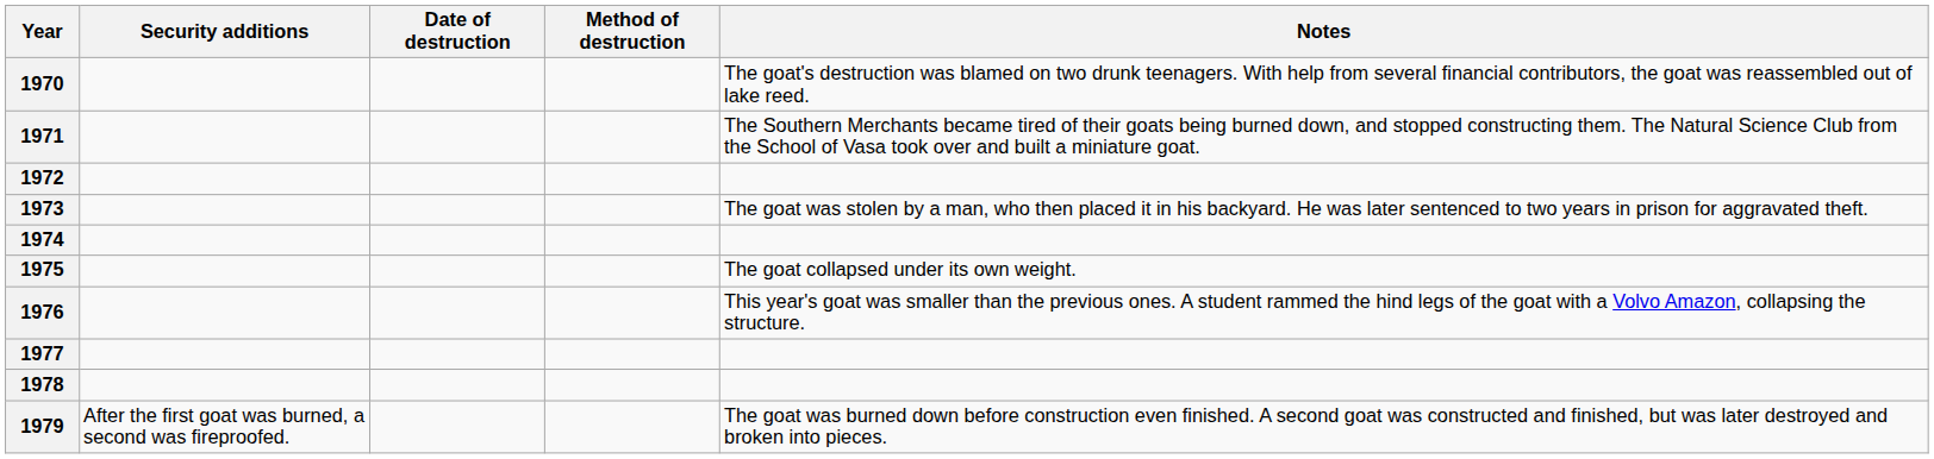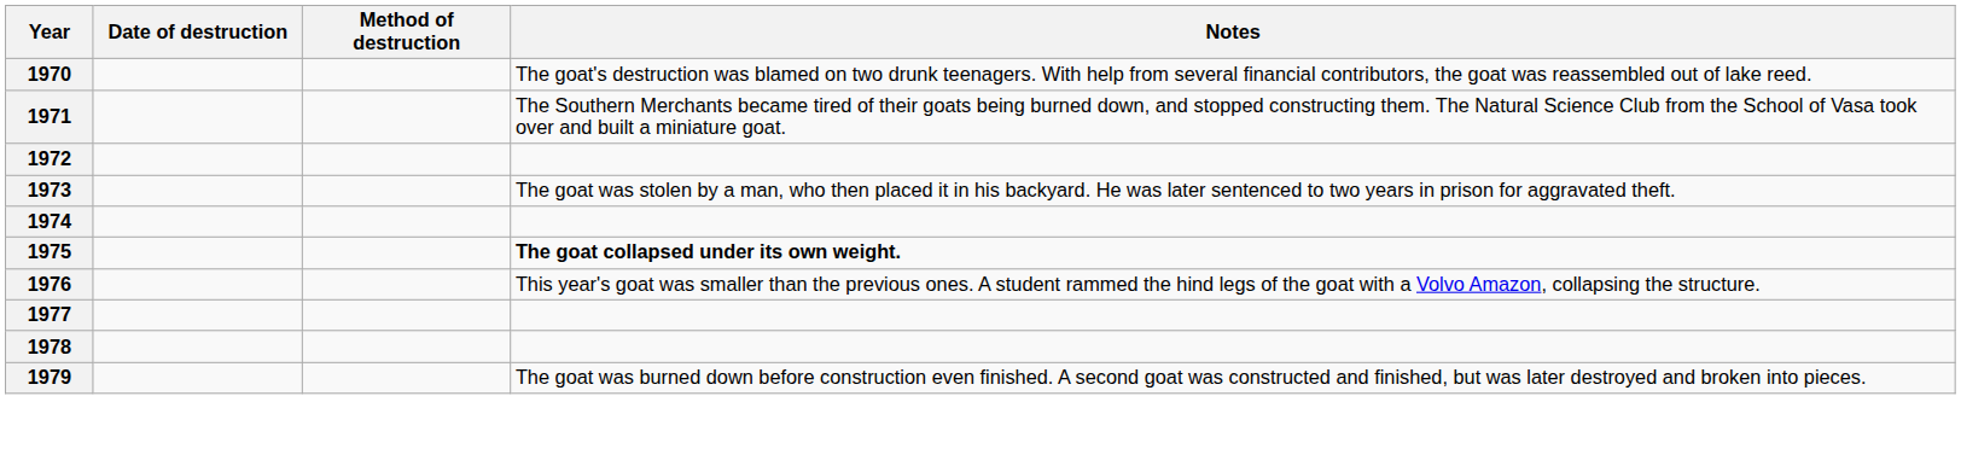 <table class="sortable wikitable" style="width: 100%;">
 <tr>
 <th scope="col" width="40">Year</th>
-<th scope="col" width="180">Security additions</th>
 <th scope="col" width="105">Date of destruction</th>
 <th scope="col" width="105">Method of destruction</th>
 <th scope="col" width="770">Notes</th>
 </tr>
 <tr>
 <th scope="row">1970</th>
 <td></td>
 <td></td>
-<td></td>
 <td>The goat's destruction was blamed on two drunk teenagers. With help from several financial contributors, the goat was reassembled out of lake reed.</td>
 </tr>
 <tr>
 <th scope="row">1971</th>
-<td></td>
 <td></td>
 <td></td>
 <td>The Southern Merchants became tired of their goats being burned down, and stopped constructing them. The Natural Science Club from the School of Vasa took over and built a miniature goat.</td>
 </tr>
 <tr>
 <th scope="row">1972</th>
 <td></td>
 <td></td>
 <td></td>
-<td></td>
 </tr>
 <tr>
 <th scope="row">1973</th>
-<td></td>
 <td></td>
 <td></td>
 <td>The goat was stolen by a man, who then placed it in his backyard. He was later sentenced to two years in prison for aggravated theft.</td>
 </tr>
 <tr>
 <th scope="row">1974</th>
 <td></td>
 <td></td>
 <td></td>
-<td></td>
 </tr>
 <tr>
 <th scope="row">1975</th>
 <td></td>
 <td></td>
-<td></td>
-<td>The goat collapsed under its own weight.</td>
+<td><strong>The goat collapsed under its own weight.</strong></td>
 </tr>
 <tr>
 <th scope="row">1976</th>
-<td></td>
 <td></td>
 <td></td>
 <td>This year's goat was smaller than the previous ones. A student rammed the hind legs of the goat with a <a href='#'>Volvo Amazon</a>, collapsing the structure.</td>
 </tr>
 <tr>
 <th scope="row">1977</th>
 <td></td>
 <td></td>
 <td></td>
-<td></td>
 </tr>
 <tr>
 <th scope="row">1978</th>
 <td></td>
 <td></td>
 <td></td>
-<td></td>
 </tr>
 <tr>
 <th scope="row">1979</th>
-<td>After the first goat was burned, a second was fireproofed.</td>
 <td></td>
 <td></td>
 <td>The goat was burned down before construction even finished. A second goat was constructed and finished, but was later destroyed and broken into pieces.</td>
 </tr>
 </table>
